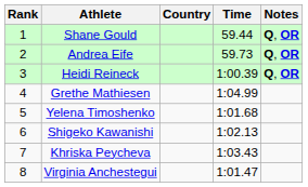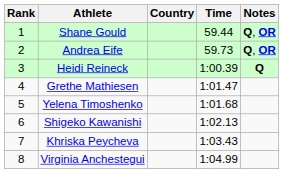 <table class="wikitable sortable" style="text-align:center">
 <tr>
 <th>Rank</th>
 <th>Athlete</th>
 <th>Country</th>
 <th>Time</th>
 <th>Notes</th>
 </tr>
 <tr bgcolor=ccffcc>
 <td>1</td>
 <td><a href='#'>Shane Gould</a></td>
 <td align=left></td>
 <td>59.44</td>
 <td><strong>Q</strong>, <strong><a href='#'>OR</a></strong></td>
 </tr>
 <tr bgcolor=ccffcc>
 <td>2</td>
 <td><a href='#'>Andrea Eife</a></td>
 <td align=left></td>
 <td>59.73</td>
 <td><strong>Q</strong>, <strong><a href='#'>OR</a></strong></td>
 </tr>
 <tr bgcolor=ccffcc>
 <td>3</td>
 <td><a href='#'>Heidi Reineck</a></td>
 <td align=left></td>
 <td>1:00.39</td>
-<td><strong>Q</strong>, <strong><a href='#'>OR</a></strong></td>
+<td><strong>Q</strong></td>
 </tr>
 <tr>
 <td>4</td>
 <td><a href='#'>Grethe Mathiesen</a></td>
 <td align=left></td>
-<td>1:04.99</td>
+<td>1:01.47</td>
 <td><strong> </strong></td>
 </tr>
 <tr>
 <td>5</td>
 <td><a href='#'>Yelena Timoshenko</a></td>
 <td align=left></td>
 <td>1:01.68</td>
 <td><strong> </strong></td>
 </tr>
 <tr>
 <td>6</td>
 <td><a href='#'>Shigeko Kawanishi</a></td>
 <td align=left></td>
 <td>1:02.13</td>
 <td><strong> </strong></td>
 </tr>
 <tr>
 <td>7</td>
 <td><a href='#'>Khriska Peycheva</a></td>
 <td align=left></td>
 <td>1:03.43</td>
 <td><strong> </strong></td>
 </tr>
 <tr>
 <td>8</td>
 <td><a href='#'>Virginia Anchestegui</a></td>
 <td align=left></td>
-<td>1:01.47</td>
+<td>1:04.99</td>
 <td><strong> </strong></td>
 </tr>
 </table>
